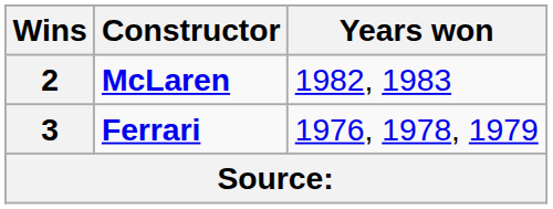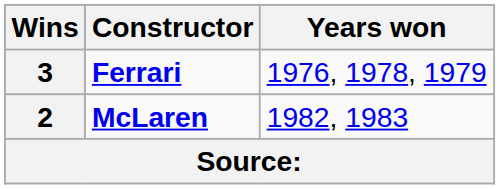 <table class="wikitable" style="font-size: 95%;">
 <tr>
 <th>Wins</th>
 <th>Constructor</th>
 <th>Years won</th>
 </tr>
 <tr>
+<th>3</th>
+<td><strong> <a href='#'>Ferrari</a></strong></td>
+<td><a href='#'>1976</a>, <a href='#'>1978</a>, <a href='#'>1979</a></td>
+</tr>
+<tr>
 <th>2</th>
 <td><strong> <a href='#'>McLaren</a></strong></td>
 <td><a href='#'>1982</a>, <a href='#'>1983</a></td>
 </tr>
 <tr>
-<th>3</th>
-<td><strong> <a href='#'>Ferrari</a></strong></td>
-<td><a href='#'>1976</a>, <a href='#'>1978</a>, <a href='#'>1979</a></td>
-</tr>
-<tr>
 <th colspan="3">Source:</th>
 </tr>
 </table>
